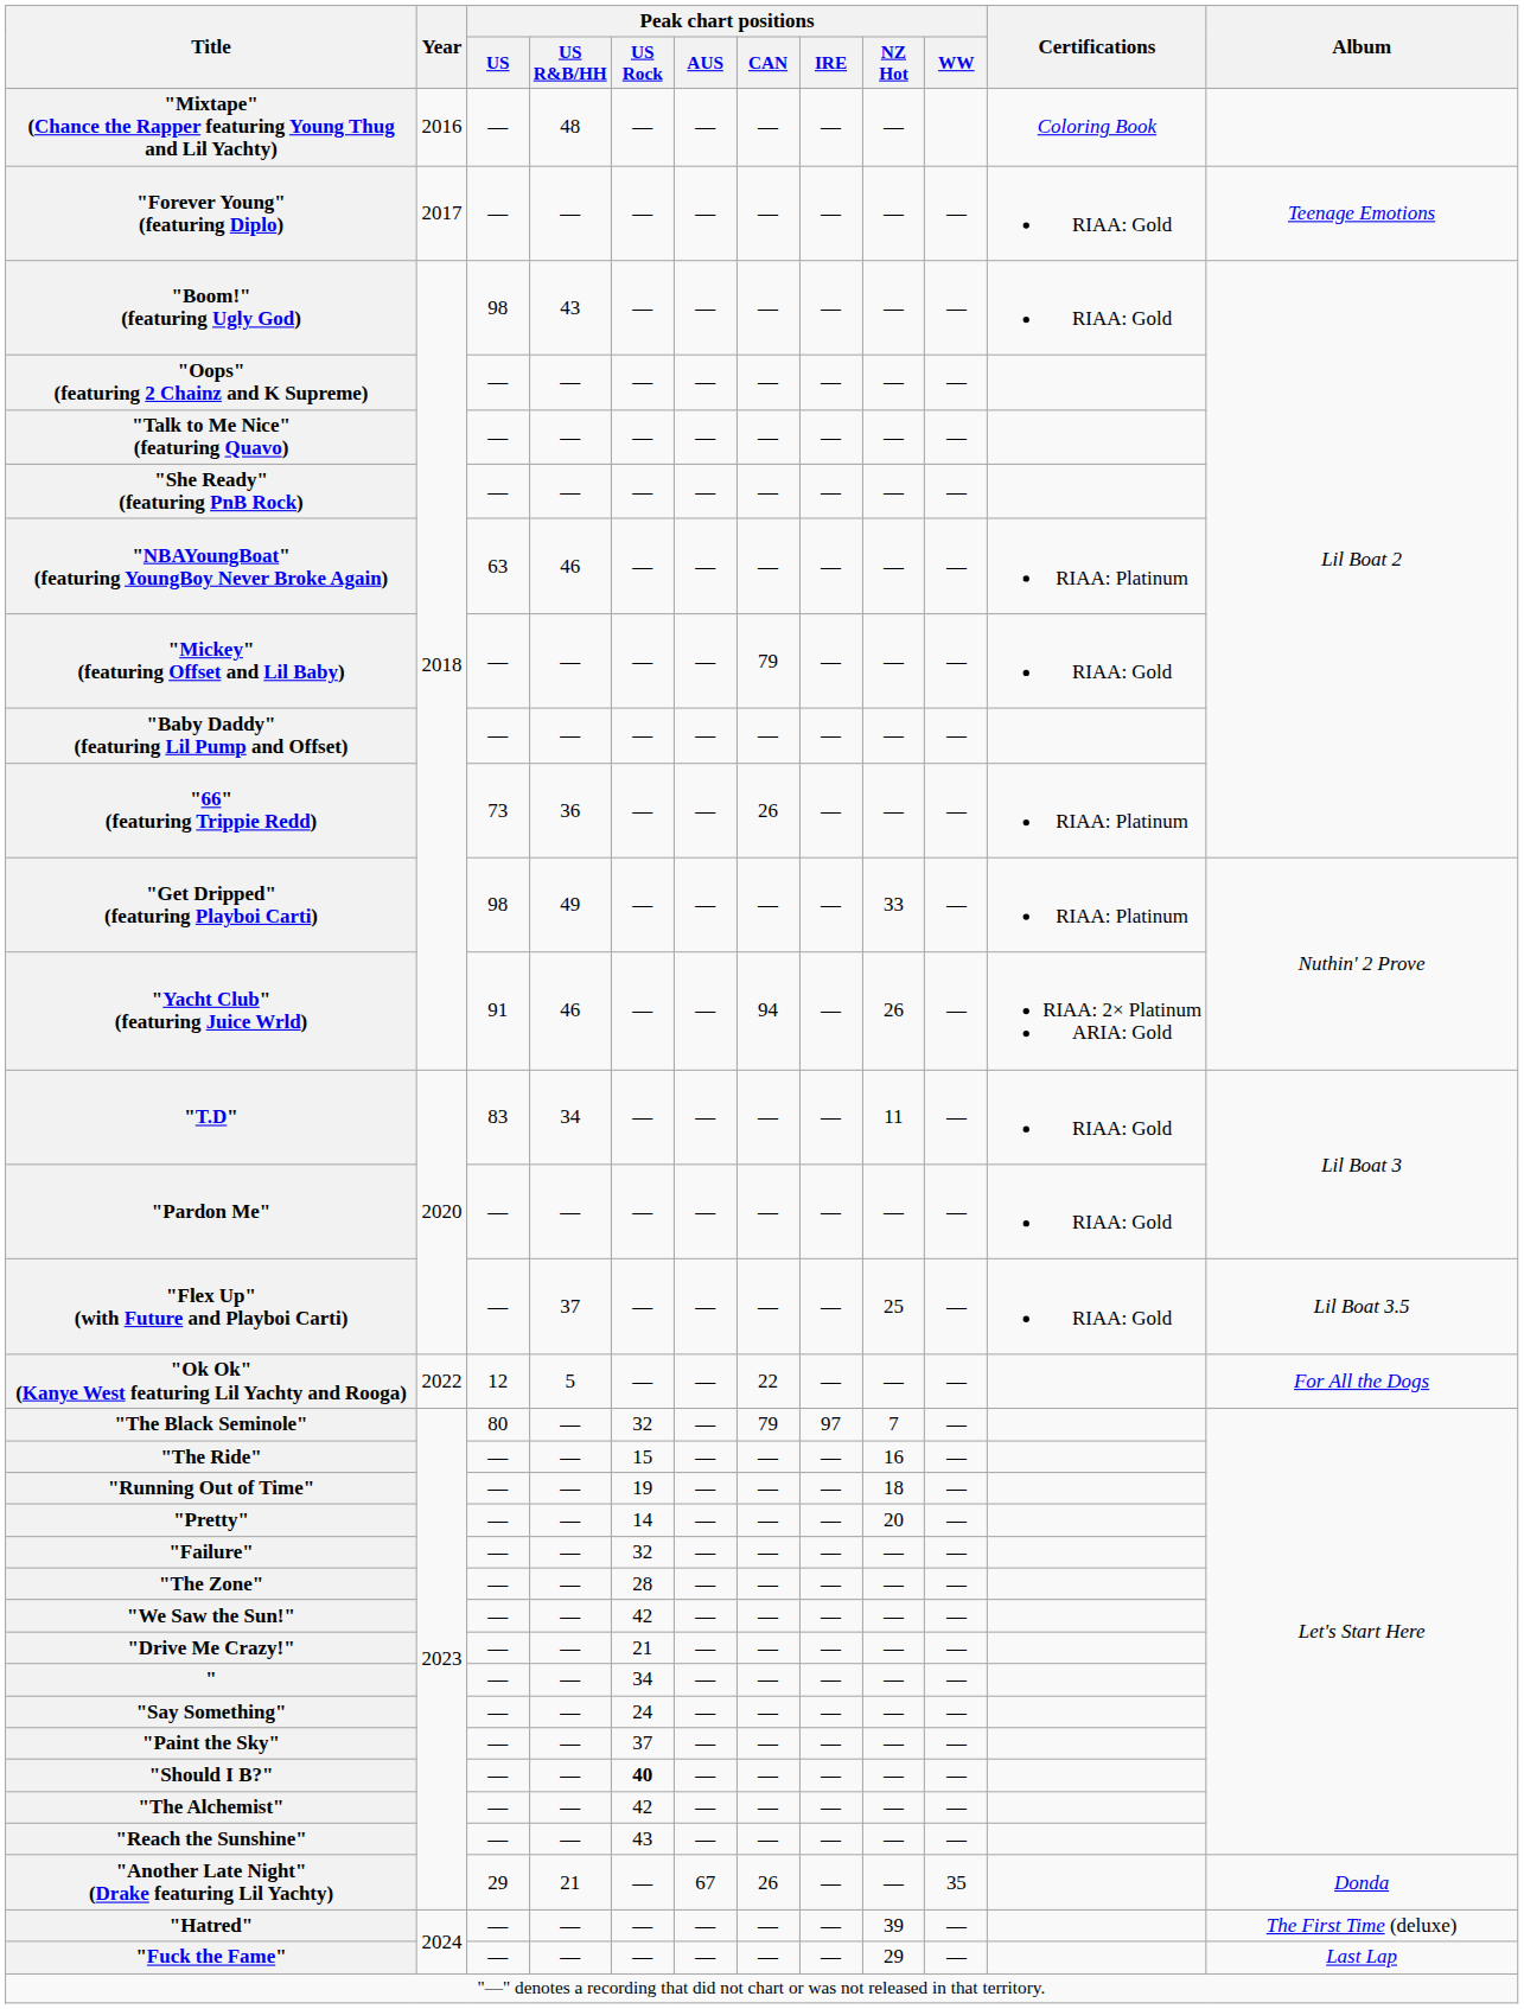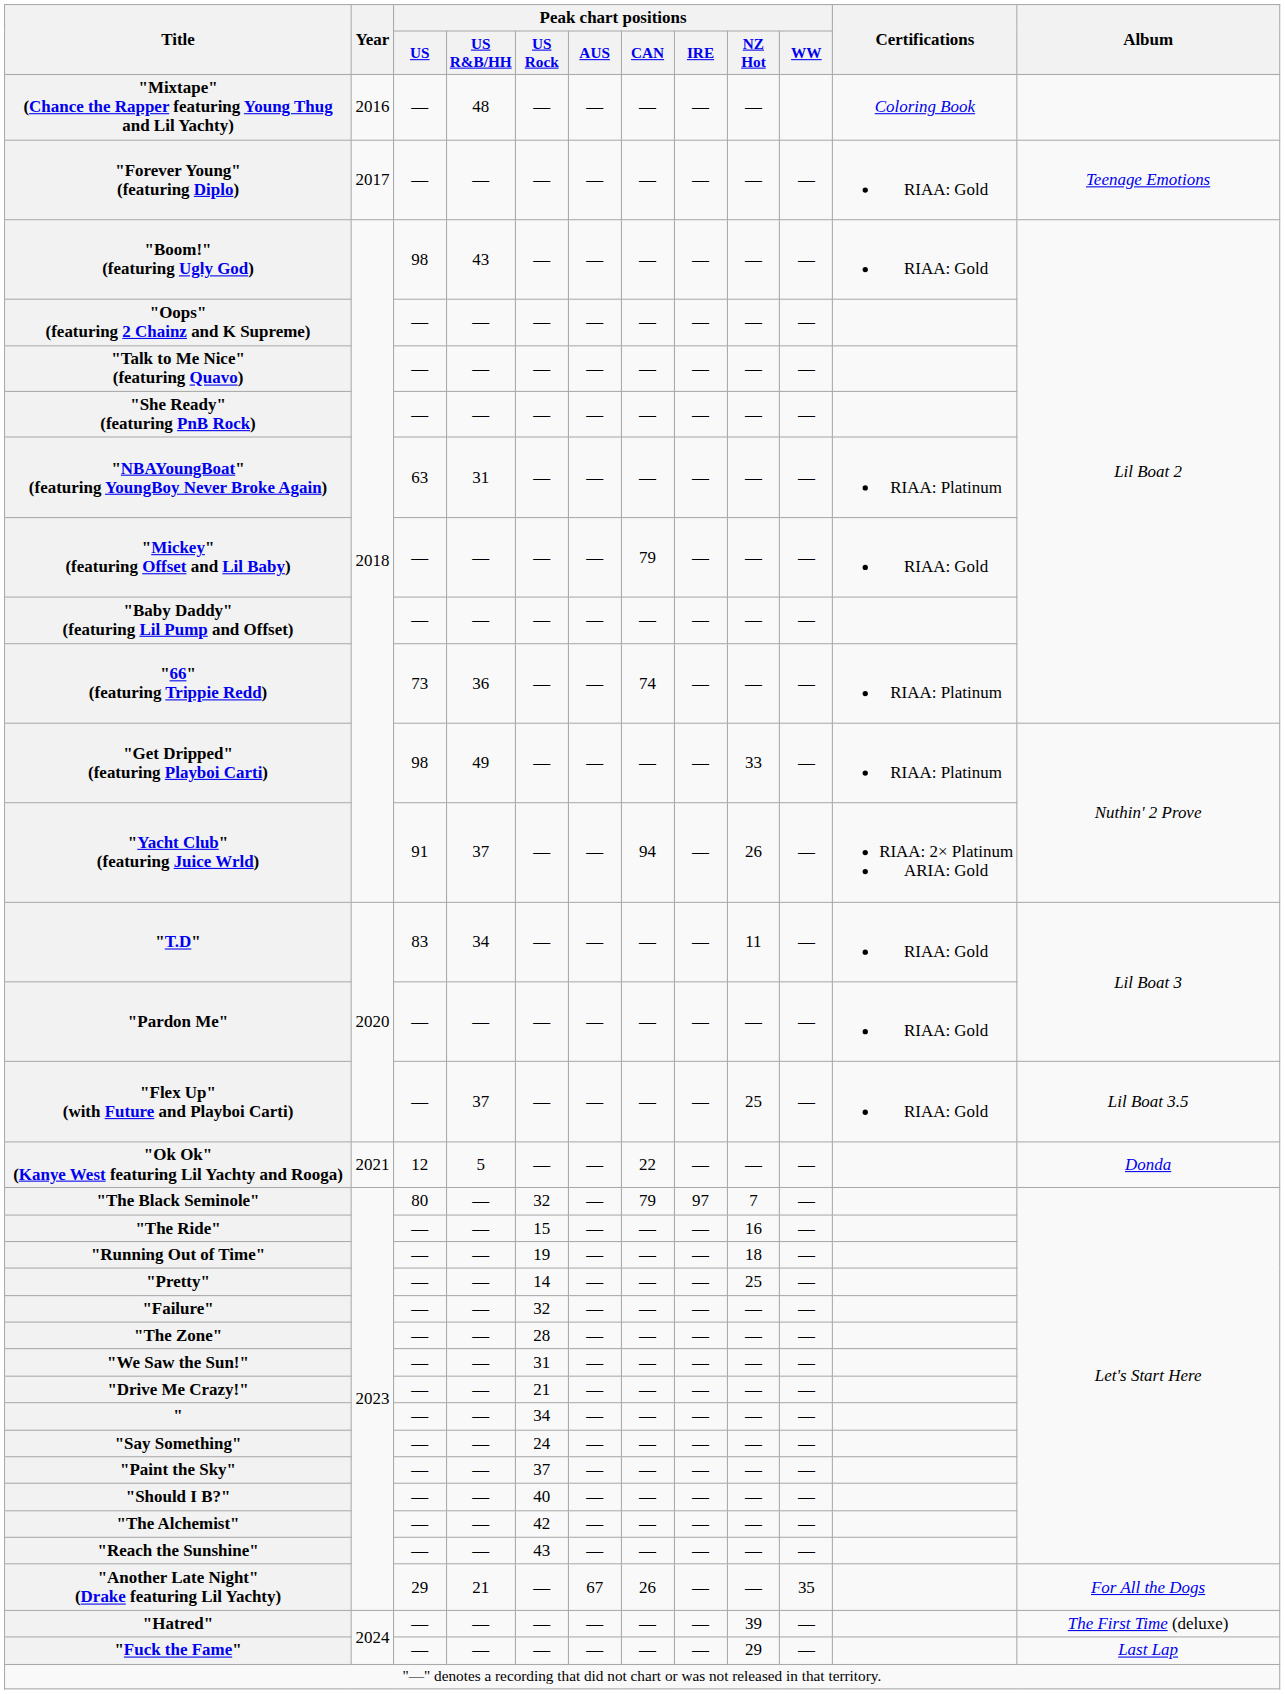 <table class="wikitable plainrowheaders" style="text-align:center;">
 <tr>
 <th scope="col" rowspan="2" style="width:20em;">Title</th>
 <th scope="col" rowspan="2" style="width:1em;">Year</th>
 <th scope="col" colspan="8">Peak chart positions</th>
 <th scope="col" rowspan="2">Certifications</th>
 <th scope="col" rowspan="2" style="width:15em;">Album</th>
 </tr>
 <tr>
 <th scope="col" style="width:3em;font-size:90%;"><a href='#'>US</a><br></th>
 <th scope="col" style="width:3em;font-size:90%;"><a href='#'>US R&B/HH</a><br></th>
 <th scope="col" style="width:3em;font-size:90%;"><a href='#'>US<br>Rock</a><br></th>
 <th scope="col" style="width:3em;font-size:90%;"><a href='#'>AUS</a><br></th>
 <th scope="col" style="width:3em;font-size:90%;"><a href='#'>CAN</a><br></th>
 <th scope="col" style="width:3em;font-size:90%;"><a href='#'>IRE</a><br></th>
 <th scope="col" style="width:3em;font-size:90%;"><a href='#'>NZ<br>Hot</a><br></th>
 <th scope="col" style="width:3em;font-size:90%;"><a href='#'>WW</a><br></th>
 </tr>
 <tr>
 <th scope="row">"Mixtape"<br><span>(<a href='#'>Chance the Rapper</a> featuring <a href='#'>Young Thug</a> and Lil Yachty)</span></th>
 <td>2016</td>
 <td>—</td>
 <td>48</td>
 <td>—</td>
 <td>—</td>
 <td>—</td>
 <td>—</td>
 <td>—</td>
 <td></td>
 <td><em><a href='#'>Coloring Book</a></em></td>
 </tr>
 <tr>
 <th scope="row">"Forever Young"<br><span>(featuring <a href='#'>Diplo</a>)</span></th>
 <td>2017</td>
 <td>—</td>
 <td>—</td>
 <td>—</td>
 <td>—</td>
 <td>—</td>
 <td>—</td>
 <td>—</td>
 <td>—</td>
 <td><br><ul><li>RIAA: Gold</li></ul></td>
 <td><em><a href='#'>Teenage Emotions</a></em></td>
 </tr>
 <tr>
 <th scope="row">"Boom!"<br><span>(featuring <a href='#'>Ugly God</a>)</span></th>
 <td rowspan="10">2018</td>
 <td>98</td>
 <td>43</td>
 <td>—</td>
 <td>—</td>
 <td>—</td>
 <td>—</td>
 <td>—</td>
 <td>—</td>
 <td><br><ul><li>RIAA: Gold</li></ul></td>
 <td rowspan="8"><em>Lil Boat 2</em></td>
 </tr>
 <tr>
 <th scope="row">"Oops"<br><span>(featuring <a href='#'>2 Chainz</a> and K Supreme)</span></th>
 <td>—</td>
 <td>—</td>
 <td>—</td>
 <td>—</td>
 <td>—</td>
 <td>—</td>
 <td>—</td>
 <td>—</td>
 <td></td>
 </tr>
 <tr>
 <th scope="row">"Talk to Me Nice"<br><span>(featuring <a href='#'>Quavo</a>)</span></th>
 <td>—</td>
 <td>—</td>
 <td>—</td>
 <td>—</td>
 <td>—</td>
 <td>—</td>
 <td>—</td>
 <td>—</td>
 <td></td>
 </tr>
 <tr>
 <th scope="row">"She Ready"<br><span>(featuring <a href='#'>PnB Rock</a>)</span></th>
 <td>—</td>
 <td>—</td>
 <td>—</td>
 <td>—</td>
 <td>—</td>
 <td>—</td>
 <td>—</td>
 <td>—</td>
 <td></td>
 </tr>
 <tr>
 <th scope="row">"<a href='#'>NBAYoungBoat</a>"<br><span>(featuring <a href='#'>YoungBoy Never Broke Again</a>)</span></th>
 <td>63</td>
-<td>46</td>
+<td>31</td>
 <td>—</td>
 <td>—</td>
 <td>—</td>
 <td>—</td>
 <td>—</td>
 <td>—</td>
 <td><br><ul><li>RIAA: Platinum</li></ul></td>
 </tr>
 <tr>
 <th scope="row">"<a href='#'>Mickey</a>"<br><span>(featuring <a href='#'>Offset</a> and <a href='#'>Lil Baby</a>)</span></th>
 <td>—</td>
 <td>—</td>
 <td>—</td>
 <td>—</td>
 <td>79</td>
 <td>—</td>
 <td>—</td>
 <td>—</td>
 <td><br><ul><li>RIAA: Gold</li></ul></td>
 </tr>
 <tr>
 <th scope="row">"Baby Daddy"<br><span>(featuring <a href='#'>Lil Pump</a> and Offset)</span></th>
 <td>—</td>
 <td>—</td>
 <td>—</td>
 <td>—</td>
 <td>—</td>
 <td>—</td>
 <td>—</td>
 <td>—</td>
 <td></td>
 </tr>
 <tr>
 <th scope="row">"<a href='#'>66</a>"<br><span>(featuring <a href='#'>Trippie Redd</a>)</span></th>
 <td>73</td>
 <td>36</td>
 <td>—</td>
 <td>—</td>
-<td>26</td>
+<td>74</td>
 <td>—</td>
 <td>—</td>
 <td>—</td>
 <td><br><ul><li>RIAA: Platinum</li></ul></td>
 </tr>
 <tr>
 <th scope="row">"Get Dripped"<br><span>(featuring <a href='#'>Playboi Carti</a>)</span></th>
 <td>98</td>
 <td>49</td>
 <td>—</td>
 <td>—</td>
 <td>—</td>
 <td>—</td>
 <td>33</td>
 <td>—</td>
 <td><br><ul><li>RIAA: Platinum</li></ul></td>
 <td rowspan="2"><em>Nuthin' 2 Prove</em></td>
 </tr>
 <tr>
 <th scope="row">"<a href='#'>Yacht Club</a>"<br><span>(featuring <a href='#'>Juice Wrld</a>)</span></th>
 <td>91</td>
-<td>46</td>
+<td>37</td>
 <td>—</td>
 <td>—</td>
 <td>94</td>
 <td>—</td>
 <td>26</td>
 <td>—</td>
 <td><br><ul><li>RIAA: 2× Platinum</li><li>ARIA: Gold</li></ul></td>
 </tr>
 <tr>
 <th scope="row">"<a href='#'>T.D</a>"<br></th>
 <td rowspan="3">2020</td>
 <td>83</td>
 <td>34</td>
 <td>—</td>
 <td>—</td>
 <td>—</td>
 <td>—</td>
 <td>11</td>
 <td>—</td>
 <td><br><ul><li>RIAA: Gold</li></ul></td>
 <td rowspan="2"><em>Lil Boat 3</em></td>
 </tr>
 <tr>
 <th scope="row">"Pardon Me"<br></th>
 <td>—</td>
 <td>—</td>
 <td>—</td>
 <td>—</td>
 <td>—</td>
 <td>—</td>
 <td>—</td>
 <td>—</td>
 <td><br><ul><li>RIAA: Gold</li></ul></td>
 </tr>
 <tr>
 <th scope="row">"Flex Up"<br><span>(with <a href='#'>Future</a> and Playboi Carti)</span></th>
 <td>—</td>
 <td>37</td>
 <td>—</td>
 <td>—</td>
 <td>—</td>
 <td>—</td>
 <td>25</td>
 <td>—</td>
 <td><br><ul><li>RIAA: Gold</li></ul></td>
 <td><em>Lil Boat 3.5</em></td>
 </tr>
 <tr>
 <th scope="row">"Ok Ok"<br><span>(<a href='#'>Kanye West</a> featuring Lil Yachty and Rooga)</span></th>
-<td>2022</td>
+<td>2021</td>
 <td>12</td>
 <td>5</td>
 <td>—</td>
 <td>—</td>
 <td>22</td>
 <td>—</td>
 <td>—</td>
 <td>—</td>
 <td></td>
-<td><em><a href='#'>For All the Dogs</a></em></td>
+<td><em><a href='#'>Donda</a></em></td>
 </tr>
 <tr>
 <th scope="row">"The Black Seminole"</th>
 <td rowspan="15">2023</td>
 <td>80</td>
 <td>—</td>
 <td>32</td>
 <td>—</td>
 <td>79</td>
 <td>97</td>
 <td>7</td>
 <td>—</td>
 <td></td>
 <td rowspan="14"><em>Let's Start Here</em></td>
 </tr>
 <tr>
 <th scope="row">"The Ride"</th>
 <td>—</td>
 <td>—</td>
 <td>15</td>
 <td>—</td>
 <td>—</td>
 <td>—</td>
 <td>16</td>
 <td>—</td>
 <td></td>
 </tr>
 <tr>
 <th scope="row">"Running Out of Time"</th>
 <td>—</td>
 <td>—</td>
 <td>19</td>
 <td>—</td>
 <td>—</td>
 <td>—</td>
 <td>18</td>
 <td>—</td>
 <td></td>
 </tr>
 <tr>
 <th scope="row">"Pretty"</th>
 <td>—</td>
 <td>—</td>
 <td>14</td>
 <td>—</td>
 <td>—</td>
 <td>—</td>
-<td>20</td>
+<td>25</td>
 <td>—</td>
 <td></td>
 </tr>
 <tr>
 <th scope="row">"Failure"</th>
 <td>—</td>
 <td>—</td>
 <td>32</td>
 <td>—</td>
 <td>—</td>
 <td>—</td>
 <td>—</td>
 <td>—</td>
 <td></td>
 </tr>
 <tr>
 <th scope="row">"The Zone"</th>
 <td>—</td>
 <td>—</td>
 <td>28</td>
 <td>—</td>
 <td>—</td>
 <td>—</td>
 <td>—</td>
 <td>—</td>
 <td></td>
 </tr>
 <tr>
 <th scope="row">"We Saw the Sun!"</th>
 <td>—</td>
 <td>—</td>
-<td>42</td>
+<td>31</td>
 <td>—</td>
 <td>—</td>
 <td>—</td>
 <td>—</td>
 <td>—</td>
 <td></td>
 </tr>
 <tr>
 <th scope="row">"Drive Me Crazy!"</th>
 <td>—</td>
 <td>—</td>
 <td>21</td>
 <td>—</td>
 <td>—</td>
 <td>—</td>
 <td>—</td>
 <td>—</td>
 <td></td>
 </tr>
 <tr>
 <th scope="row">"</th>
 <td>—</td>
 <td>—</td>
 <td>34</td>
 <td>—</td>
 <td>—</td>
 <td>—</td>
 <td>—</td>
 <td>—</td>
 <td></td>
 </tr>
 <tr>
 <th scope="row">"Say Something"</th>
 <td>—</td>
 <td>—</td>
 <td>24</td>
 <td>—</td>
 <td>—</td>
 <td>—</td>
 <td>—</td>
 <td>—</td>
 <td></td>
 </tr>
 <tr>
 <th scope="row">"Paint the Sky"</th>
 <td>—</td>
 <td>—</td>
 <td>37</td>
 <td>—</td>
 <td>—</td>
 <td>—</td>
 <td>—</td>
 <td>—</td>
 <td></td>
 </tr>
 <tr>
 <th scope="row">"Should I B?"</th>
 <td>—</td>
 <td>—</td>
-<td><strong>40</strong></td>
+<td>40</td>
 <td>—</td>
 <td>—</td>
 <td>—</td>
 <td>—</td>
 <td>—</td>
 <td></td>
 </tr>
 <tr>
 <th scope="row">"The Alchemist"</th>
 <td>—</td>
 <td>—</td>
 <td>42</td>
 <td>—</td>
 <td>—</td>
 <td>—</td>
 <td>—</td>
 <td>—</td>
 <td></td>
 </tr>
 <tr>
 <th scope="row">"Reach the Sunshine"</th>
 <td>—</td>
 <td>—</td>
 <td>43</td>
 <td>—</td>
 <td>—</td>
 <td>—</td>
 <td>—</td>
 <td>—</td>
 <td></td>
 </tr>
 <tr>
 <th scope="row">"Another Late Night"<br><span>(<a href='#'>Drake</a> featuring Lil Yachty)</span></th>
 <td>29</td>
 <td>21</td>
 <td>—</td>
 <td>67</td>
 <td>26</td>
 <td>—</td>
 <td>—</td>
 <td>35</td>
 <td></td>
-<td><em><a href='#'>Donda</a></em></td>
+<td><em><a href='#'>For All the Dogs</a></em></td>
 </tr>
 <tr>
 <th scope="row">"Hatred"<br></th>
 <td rowspan="2">2024</td>
 <td>—</td>
 <td>—</td>
 <td>—</td>
 <td>—</td>
 <td>—</td>
 <td>—</td>
 <td>39</td>
 <td>—</td>
 <td></td>
 <td><em><a href='#'>The First Time</a></em> (deluxe)</td>
 </tr>
 <tr>
 <th scope="row">"<a href='#'>Fuck the Fame</a>"<br></th>
 <td>—</td>
 <td>—</td>
 <td>—</td>
 <td>—</td>
 <td>—</td>
 <td>—</td>
 <td>29<br></td>
 <td>—</td>
 <td></td>
 <td><em><a href='#'>Last Lap</a></em></td>
 </tr>
 <tr>
 <td colspan="13" style="font-size:90%">"—" denotes a recording that did not chart or was not released in that territory.</td>
 </tr>
 </table>
